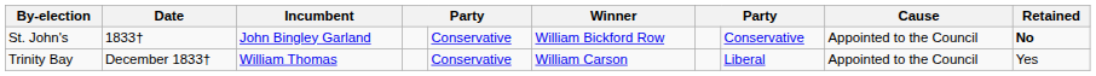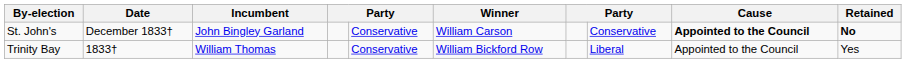 <table class=wikitable style="width:100%">
 <tr>
 <th>By-election</th>
 <th>Date</th>
 <th>Incumbent</th>
 <th colspan=2>Party</th>
 <th>Winner</th>
 <th colspan=2>Party</th>
 <th>Cause</th>
 <th>Retained</th>
 </tr>
 <tr>
 <td>St. John's</td>
-<td>1833†</td>
+<td>December 1833†</td>
 <td><a href='#'>John Bingley Garland</a></td>
 <td>    </td>
 <td><a href='#'>Conservative</a></td>
-<td><a href='#'>William Bickford Row</a></td>
+<td><a href='#'>William Carson</a></td>
 <td>    </td>
 <td><a href='#'>Conservative</a></td>
-<td>Appointed to the Council</td>
+<td><strong>Appointed to the Council</strong></td>
 <td><strong>No</strong></td>
 </tr>
 <tr>
 <td>Trinity Bay</td>
-<td>December 1833†</td>
+<td>1833†</td>
 <td><a href='#'>William Thomas</a></td>
 <td>    </td>
 <td><a href='#'>Conservative</a></td>
-<td><a href='#'>William Carson</a></td>
+<td><a href='#'>William Bickford Row</a></td>
 <td>    </td>
 <td><a href='#'>Liberal</a></td>
 <td>Appointed to the Council</td>
 <td>Yes</td>
 </tr>
 </table>
